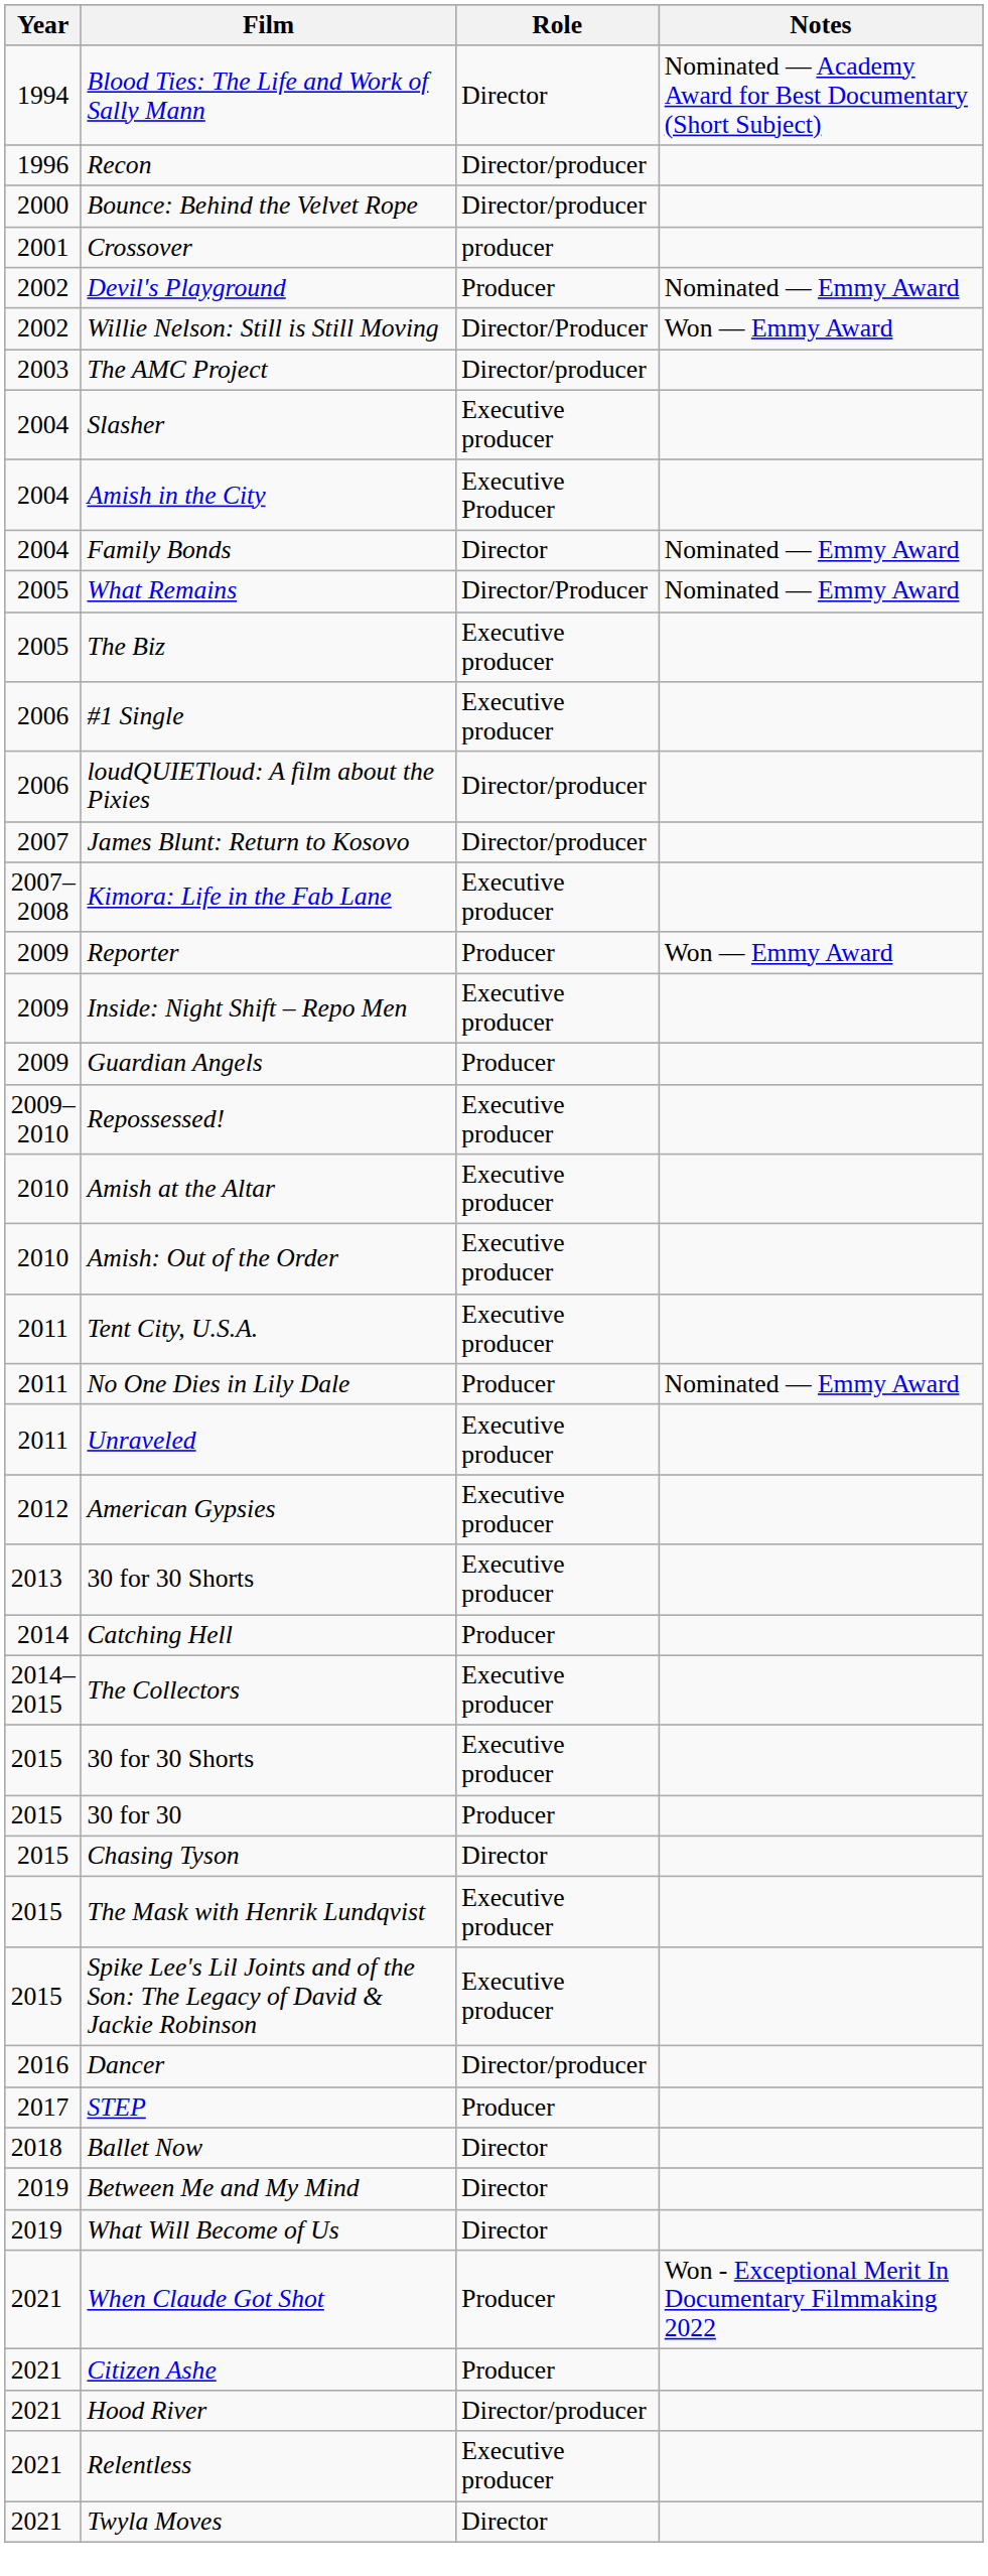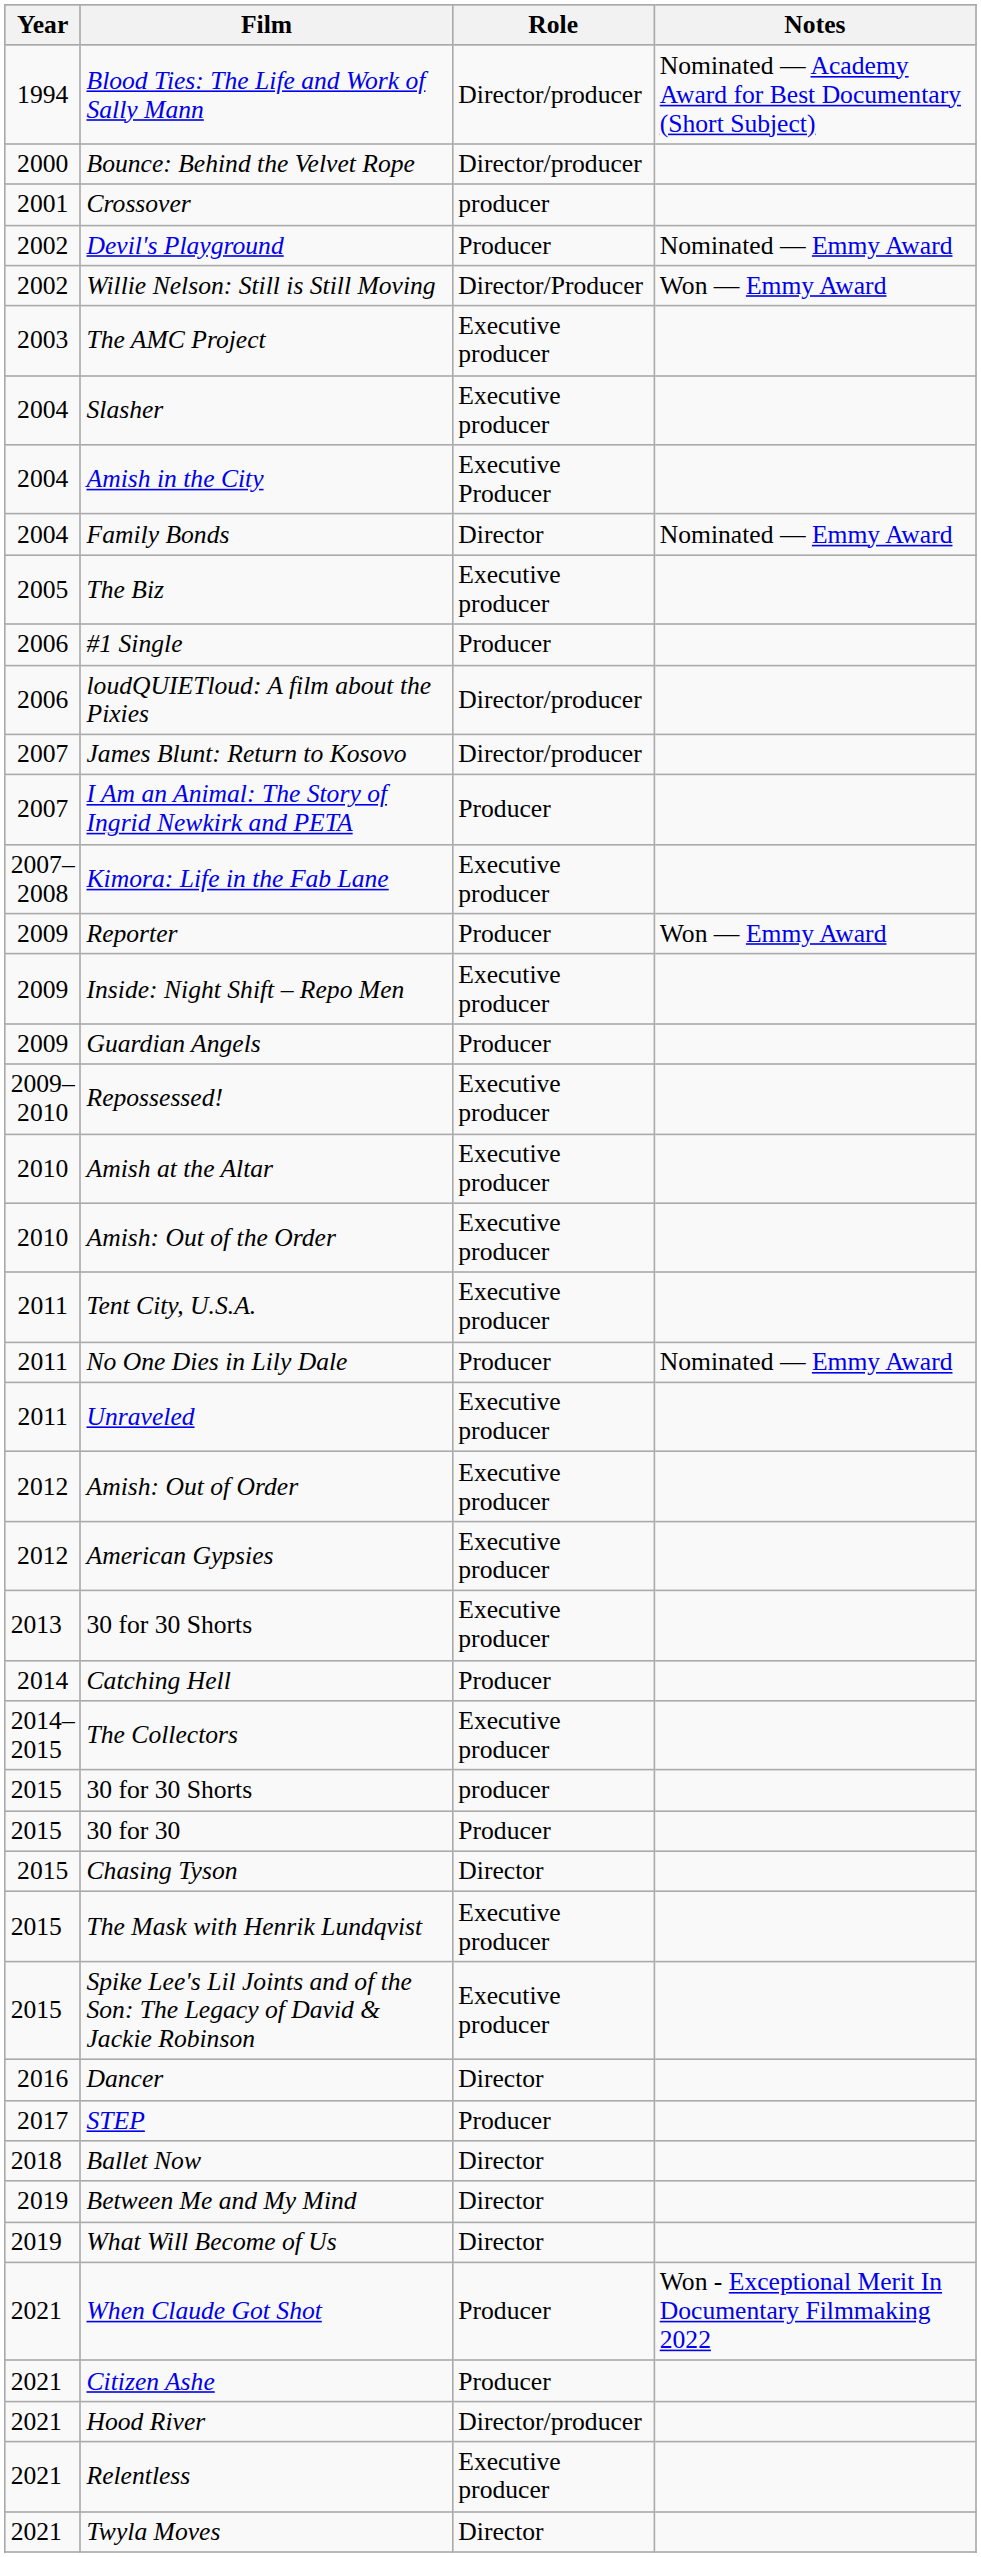 <table class="wikitable">
 <tr style="background:#B0C4DE;">
 <th>Year</th>
 <th>Film</th>
 <th>Role</th>
 <th>Notes</th>
 </tr>
 <tr>
 <td style="width:40px; text-align:center;">1994</td>
 <td><em><a href='#'>Blood Ties: The Life and Work of Sally Mann</a></em></td>
-<td>Director</td>
+<td>Director/producer</td>
 <td>Nominated — <a href='#'>Academy Award for Best Documentary (Short Subject)</a></td>
-</tr>
-<tr>
-<td style="width:40px; text-align:center;">1996</td>
-<td><em>Recon</em></td>
-<td>Director/producer</td>
-<td></td>
 </tr>
 <tr>
 <td style="width:40px; text-align:center;">2000</td>
 <td><em>Bounce: Behind the Velvet Rope</em></td>
 <td>Director/producer</td>
 <td></td>
 </tr>
 <tr>
 <td style="width:40px; text-align:center;">2001</td>
 <td><em>Crossover</em></td>
 <td>producer</td>
 <td></td>
 </tr>
 <tr>
 <td style="width:40px; text-align:center;">2002</td>
 <td><em><a href='#'>Devil's Playground</a></em></td>
 <td>Producer</td>
 <td>Nominated — <a href='#'>Emmy Award</a></td>
 </tr>
 <tr>
 <td style="width:40px; text-align:center;">2002</td>
 <td><em>Willie Nelson: Still is Still Moving</em></td>
 <td>Director/Producer</td>
 <td>Won — <a href='#'>Emmy Award</a></td>
 </tr>
 <tr>
 <td style="width:40px; text-align:center;">2003</td>
 <td><em>The AMC Project</em></td>
-<td>Director/producer</td>
+<td>Executive producer</td>
 <td></td>
 </tr>
 <tr>
 <td style="width:40px; text-align:center;">2004</td>
 <td><em>Slasher</em></td>
 <td>Executive producer</td>
 <td></td>
 </tr>
 <tr>
 <td style="width:40px; text-align:center;">2004</td>
 <td><em><a href='#'>Amish in the City</a></em></td>
 <td>Executive Producer</td>
 <td></td>
 </tr>
 <tr>
 <td style="width:40px; text-align:center;">2004</td>
 <td><em>Family Bonds</em></td>
 <td>Director</td>
 <td>Nominated — <a href='#'>Emmy Award</a></td>
 </tr>
 <tr>
 <td style="width:40px; text-align:center;">2005</td>
-<td><em><a href='#'>What Remains</a></em></td>
-<td>Director/Producer</td>
-<td>Nominated — <a href='#'>Emmy Award</a></td>
-</tr>
-<tr>
-<td style="width:40px; text-align:center;">2005</td>
 <td><em>The Biz</em></td>
 <td>Executive producer</td>
 <td></td>
 </tr>
 <tr>
 <td style="width:40px; text-align:center;">2006</td>
 <td><em>#1 Single</em></td>
-<td>Executive producer</td>
+<td>Producer</td>
 <td></td>
 </tr>
 <tr>
 <td style="width:40px; text-align:center;">2006</td>
 <td><em>loudQUIETloud: A film about the Pixies</em></td>
 <td>Director/producer</td>
 <td></td>
 </tr>
 <tr>
 <td style="width:40px; text-align:center;">2007</td>
 <td><em>James Blunt: Return to Kosovo</em></td>
 <td>Director/producer</td>
+<td></td>
+</tr>
+<tr>
+<td style="width:40px; text-align:center;">2007</td>
+<td><em><a href='#'>I Am an Animal: The Story of Ingrid Newkirk and PETA</a></em></td>
+<td>Producer</td>
 <td></td>
 </tr>
 <tr>
 <td style="width:40px; text-align:center;">2007–2008</td>
 <td><em><a href='#'>Kimora: Life in the Fab Lane</a></em></td>
 <td>Executive producer</td>
 <td></td>
 </tr>
 <tr>
 <td style="width:40px; text-align:center;">2009</td>
 <td><em>Reporter</em></td>
 <td>Producer</td>
 <td>Won — <a href='#'>Emmy Award</a></td>
 </tr>
 <tr>
 <td style="width:40px; text-align:center;">2009</td>
 <td><em>Inside: Night Shift – Repo Men</em></td>
 <td>Executive producer</td>
 <td></td>
 </tr>
 <tr>
 <td style="width:40px; text-align:center;">2009</td>
 <td><em>Guardian Angels</em></td>
 <td>Producer</td>
 <td></td>
 </tr>
 <tr>
 <td style="width:40px; text-align:center;">2009–2010</td>
 <td><em>Repossessed!</em></td>
 <td>Executive producer</td>
 <td></td>
 </tr>
 <tr>
 <td style="width:40px; text-align:center;">2010</td>
 <td><em>Amish at the Altar</em></td>
 <td>Executive producer</td>
 <td></td>
 </tr>
 <tr>
 <td style="width:40px; text-align:center;">2010</td>
 <td><em>Amish: Out of the Order </em></td>
 <td>Executive producer</td>
 <td></td>
 </tr>
 <tr>
 <td style="width:40px; text-align:center;">2011</td>
 <td><em>Tent City, U.S.A.</em></td>
 <td>Executive producer</td>
 <td></td>
 </tr>
 <tr>
 <td style="width:40px; text-align:center;">2011</td>
 <td><em>No One Dies in Lily Dale</em></td>
 <td>Producer</td>
 <td>Nominated — <a href='#'>Emmy Award</a></td>
 </tr>
 <tr>
 <td style="width:40px; text-align:center;">2011</td>
 <td><em><a href='#'>Unraveled</a></em></td>
 <td>Executive producer</td>
 <td></td>
 </tr>
 <tr>
 <td style="width:40px; text-align:center;">2012</td>
+<td><em>Amish: Out of Order</em></td>
+<td>Executive producer</td>
+<td></td>
+</tr>
+<tr>
+<td style="width:40px; text-align:center;">2012</td>
 <td><em>American Gypsies</em></td>
 <td>Executive producer</td>
 <td></td>
 </tr>
 <tr>
 <td>2013</td>
 <td>30 for 30 Shorts</td>
 <td>Executive producer</td>
 <td></td>
 </tr>
 <tr>
 <td style="width:40px; text-align:center;">2014</td>
 <td><em>Catching Hell</em></td>
 <td>Producer</td>
 <td></td>
 </tr>
 <tr>
 <td>2014–2015</td>
 <td><em>The Collectors</em></td>
 <td>Executive producer</td>
 <td></td>
 </tr>
 <tr>
 <td>2015</td>
 <td>30 for 30 Shorts</td>
-<td>Executive producer</td>
+<td>producer</td>
 <td></td>
 </tr>
 <tr>
 <td>2015</td>
 <td>30 for 30</td>
 <td>Producer</td>
 <td></td>
 </tr>
 <tr>
 <td style="width:40px; text-align:center;">2015</td>
 <td><em>Chasing Tyson</em></td>
 <td>Director</td>
 <td></td>
 </tr>
 <tr>
 <td>2015</td>
 <td><em>The Mask with Henrik Lundqvist</em></td>
 <td>Executive producer</td>
 <td></td>
 </tr>
 <tr>
 <td>2015</td>
 <td><em>Spike Lee's Lil Joints and of the Son: The Legacy of David & Jackie Robinson</em></td>
 <td>Executive producer</td>
 <td></td>
 </tr>
 <tr>
 <td style="width:40px; text-align:center;">2016</td>
 <td><em>Dancer</em></td>
-<td>Director/producer</td>
+<td>Director</td>
 <td></td>
 </tr>
 <tr>
 <td style="width:40px; text-align:center;">2017</td>
 <td><em><a href='#'>STEP</a></em></td>
 <td>Producer</td>
 <td></td>
 </tr>
 <tr>
 <td>2018</td>
 <td><em>Ballet Now</em></td>
 <td>Director</td>
 <td></td>
 </tr>
 <tr>
 <td style="width:40px; text-align:center;">2019</td>
 <td><em>Between Me and My Mind</em></td>
 <td>Director</td>
 <td></td>
 </tr>
 <tr>
 <td>2019</td>
 <td><em>What Will Become of Us</em></td>
 <td>Director</td>
 <td></td>
 </tr>
 <tr>
 <td>2021</td>
 <td><em><a href='#'>When Claude Got Shot</a></em></td>
 <td>Producer</td>
 <td>Won - <a href='#'>Exceptional Merit In Documentary Filmmaking 2022</a></td>
 </tr>
 <tr>
 <td>2021</td>
 <td><em><a href='#'>Citizen Ashe</a></em></td>
 <td>Producer</td>
 <td></td>
 </tr>
 <tr>
 <td>2021</td>
 <td><em>Hood River</em></td>
 <td>Director/producer</td>
 <td></td>
 </tr>
 <tr>
 <td>2021</td>
 <td><em>Relentless</em></td>
 <td>Executive producer</td>
 <td></td>
 </tr>
 <tr>
 <td>2021</td>
 <td><em>Twyla Moves</em></td>
 <td>Director</td>
 <td></td>
 </tr>
 </table>
